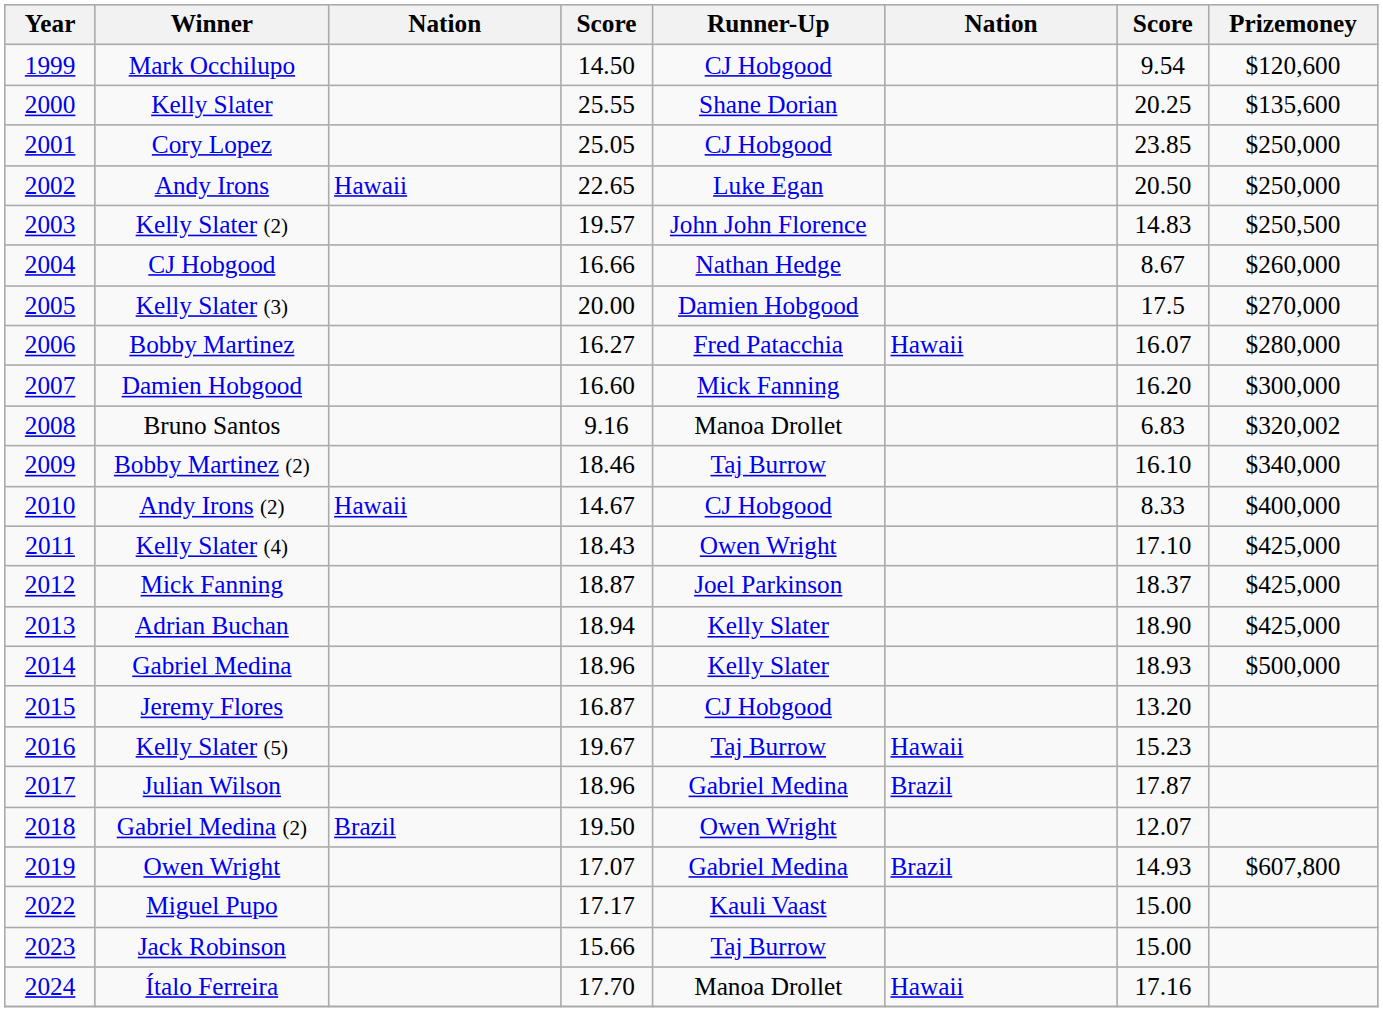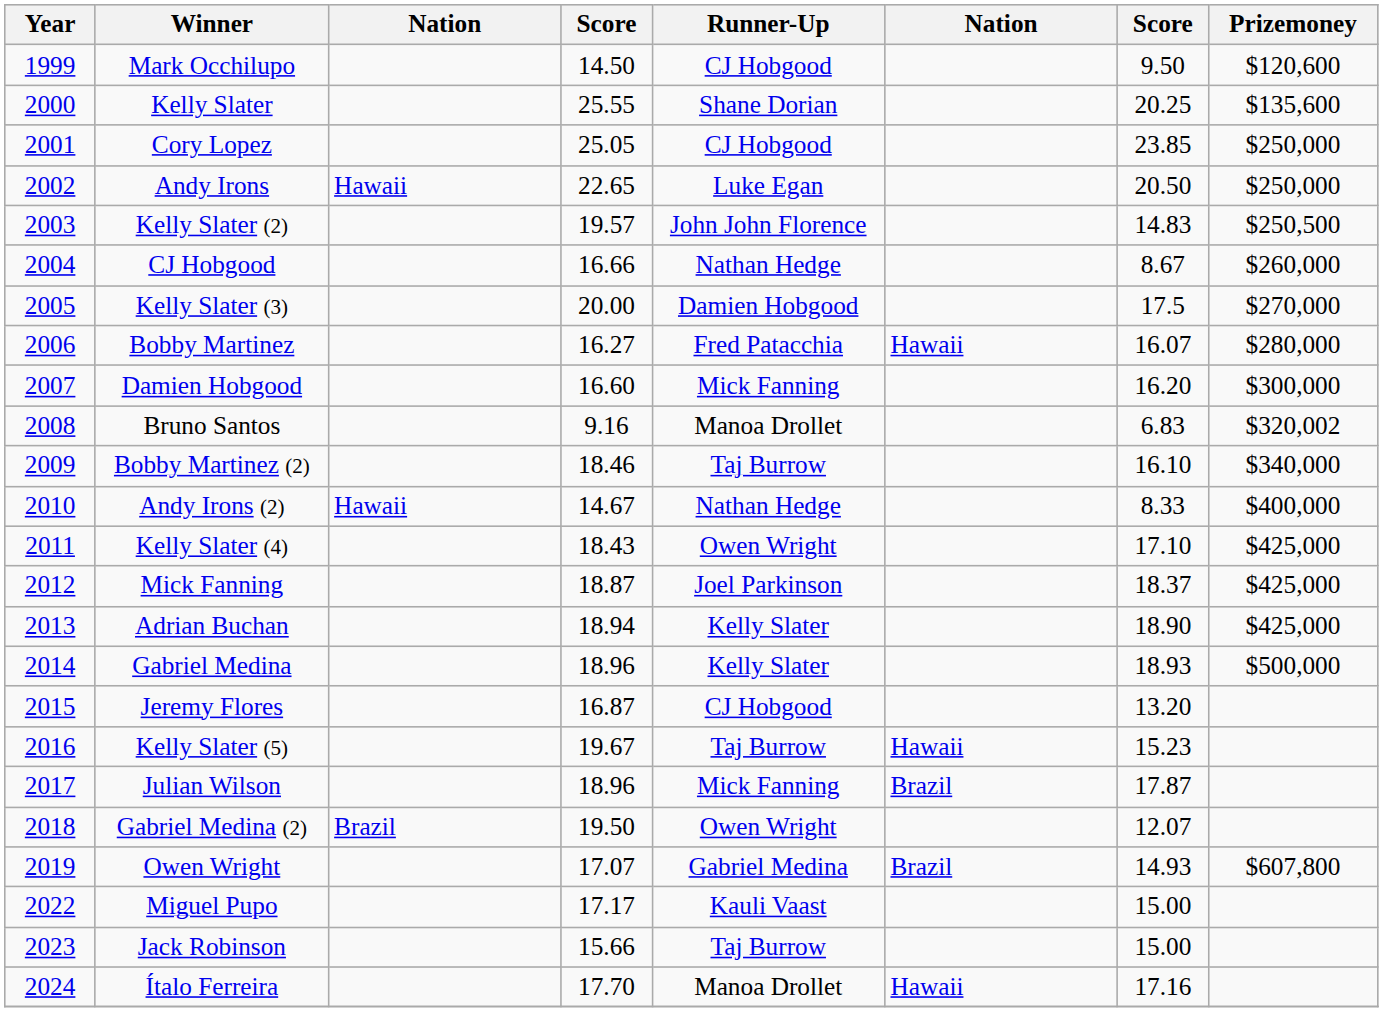 <table class="wikitable" border="1">
 <tr>
 <th width=50>Year</th>
 <th width=140>Winner</th>
 <th width=140>Nation</th>
 <th width=50>Score</th>
 <th width=140>Runner-Up</th>
 <th width=140>Nation</th>
 <th width=50>Score</th>
 <th width=100>Prizemoney</th>
 </tr>
 <tr>
 <td align=center><a href='#'>1999</a></td>
 <td align=center><a href='#'>Mark Occhilupo</a></td>
 <td></td>
 <td align=center>14.50</td>
 <td align=center><a href='#'>CJ Hobgood</a></td>
 <td></td>
-<td align=center>9.54</td>
+<td align=center>9.50</td>
 <td align=center>$120,600 </td>
 </tr>
 <tr>
 <td align=center><a href='#'>2000</a></td>
 <td align=center><a href='#'>Kelly Slater</a></td>
 <td></td>
 <td align=center>25.55</td>
 <td align=center><a href='#'>Shane Dorian</a></td>
 <td></td>
 <td align=center>20.25</td>
 <td align=center>$135,600 </td>
 </tr>
 <tr>
 <td align=center><a href='#'>2001</a></td>
 <td align=center><a href='#'>Cory Lopez</a></td>
 <td></td>
 <td align=center>25.05</td>
 <td align=center><a href='#'>CJ Hobgood</a></td>
 <td></td>
 <td align=center>23.85</td>
 <td align=center>$250,000 </td>
 </tr>
 <tr>
 <td align=center><a href='#'>2002</a></td>
 <td align=center><a href='#'>Andy Irons</a></td>
 <td> <a href='#'>Hawaii</a></td>
 <td align=center>22.65</td>
 <td align=center><a href='#'>Luke Egan</a></td>
 <td></td>
 <td align=center>20.50</td>
 <td align=center>$250,000 </td>
 </tr>
 <tr>
 <td align=center><a href='#'>2003</a></td>
 <td align=center><a href='#'>Kelly Slater</a> <small>(2)</small></td>
 <td></td>
 <td align=center>19.57</td>
 <td align=center><a href='#'>John John Florence</a></td>
 <td></td>
 <td align=center>14.83</td>
 <td align=center>$250,500 </td>
 </tr>
 <tr>
 <td align=center><a href='#'>2004</a></td>
 <td align=center><a href='#'>CJ Hobgood</a></td>
 <td></td>
 <td align=center>16.66</td>
 <td align=center><a href='#'>Nathan Hedge</a></td>
 <td></td>
 <td align=center>8.67</td>
 <td align=center>$260,000 </td>
 </tr>
 <tr>
 <td align=center><a href='#'>2005</a></td>
 <td align=center><a href='#'>Kelly Slater</a> <small>(3)</small></td>
 <td></td>
 <td align=center>20.00</td>
 <td align=center><a href='#'>Damien Hobgood</a></td>
 <td></td>
 <td align=center>17.5</td>
 <td align=center>$270,000 </td>
 </tr>
 <tr>
 <td align=center><a href='#'>2006</a></td>
 <td align=center><a href='#'>Bobby Martinez</a></td>
 <td></td>
 <td align=center>16.27</td>
 <td align=center><a href='#'>Fred Patacchia</a></td>
 <td> <a href='#'>Hawaii</a></td>
 <td align=center>16.07</td>
 <td align=center>$280,000 </td>
 </tr>
 <tr>
 <td align=center><a href='#'>2007</a></td>
 <td align=center><a href='#'>Damien Hobgood</a></td>
 <td></td>
 <td align=center>16.60</td>
 <td align=center><a href='#'>Mick Fanning</a></td>
 <td></td>
 <td align=center>16.20</td>
 <td align=center>$300,000 </td>
 </tr>
 <tr>
 <td align=center><a href='#'>2008</a></td>
 <td align=center>Bruno Santos</td>
 <td></td>
 <td align=center>9.16</td>
 <td align=center>Manoa Drollet</td>
 <td></td>
 <td align=center>6.83</td>
 <td align=center>$320,002 </td>
 </tr>
 <tr>
 <td align=center><a href='#'>2009</a></td>
 <td align=center><a href='#'>Bobby Martinez</a> <small>(2)</small></td>
 <td></td>
 <td align=center>18.46</td>
 <td align=center><a href='#'>Taj Burrow</a></td>
 <td></td>
 <td align=center>16.10</td>
 <td align=center>$340,000</td>
 </tr>
 <tr>
 <td align=center><a href='#'>2010</a></td>
 <td align=center><a href='#'>Andy Irons</a> <small>(2)</small></td>
 <td> <a href='#'>Hawaii</a></td>
 <td align=center>14.67</td>
-<td align=center><a href='#'>CJ Hobgood</a></td>
+<td align=center><a href='#'>Nathan Hedge</a></td>
 <td></td>
 <td align=center>8.33</td>
 <td align=center>$400,000 </td>
 </tr>
 <tr>
 <td align=center><a href='#'>2011</a></td>
 <td align=center><a href='#'>Kelly Slater</a> <small>(4)</small></td>
 <td></td>
 <td align=center>18.43</td>
 <td align=center><a href='#'>Owen Wright</a></td>
 <td></td>
 <td align=center>17.10 </td>
 <td align=center>$425,000 </td>
 </tr>
 <tr>
 <td align=center><a href='#'>2012</a></td>
 <td align=center><a href='#'>Mick Fanning</a></td>
 <td></td>
 <td align=center>18.87</td>
 <td align=center><a href='#'>Joel Parkinson</a></td>
 <td></td>
 <td align=center>18.37 </td>
 <td align=center>$425,000 </td>
 </tr>
 <tr>
 <td align=center><a href='#'>2013</a></td>
 <td align=center><a href='#'>Adrian Buchan</a></td>
 <td></td>
 <td align=center>18.94</td>
 <td align=center><a href='#'>Kelly Slater</a></td>
 <td></td>
 <td align=center>18.90 </td>
 <td align=center>$425,000</td>
 </tr>
 <tr>
 <td align=center><a href='#'>2014</a></td>
 <td align=center><a href='#'>Gabriel Medina</a></td>
 <td></td>
 <td align=center>18.96</td>
 <td align=center><a href='#'>Kelly Slater</a></td>
 <td></td>
 <td align=center>18.93 </td>
 <td align=center>$500,000 </td>
 </tr>
 <tr>
 <td align=center><a href='#'>2015</a></td>
 <td align=center><a href='#'>Jeremy Flores</a></td>
 <td></td>
 <td align=center>16.87</td>
 <td align=center><a href='#'>CJ Hobgood</a></td>
 <td></td>
 <td align=center>13.20</td>
 <td align=center></td>
 </tr>
 <tr>
 <td align=center><a href='#'>2016</a></td>
 <td align=center><a href='#'>Kelly Slater</a> <small>(5)</small></td>
 <td></td>
 <td align=center>19.67</td>
 <td align=center><a href='#'>Taj Burrow</a></td>
 <td> <a href='#'>Hawaii</a></td>
 <td align=center>15.23</td>
 <td align=center></td>
 </tr>
 <tr>
 <td align=center><a href='#'>2017</a></td>
 <td align=center><a href='#'>Julian Wilson</a></td>
 <td></td>
 <td align=center>18.96</td>
-<td align=center><a href='#'>Gabriel Medina</a></td>
+<td align=center><a href='#'>Mick Fanning</a></td>
 <td> <a href='#'>Brazil</a></td>
 <td align=center>17.87</td>
 <td align=center></td>
 </tr>
 <tr>
 <td align=center><a href='#'>2018</a></td>
 <td align=center><a href='#'>Gabriel Medina</a> <small>(2)</small></td>
 <td> <a href='#'>Brazil</a></td>
 <td align=center>19.50</td>
 <td align=center><a href='#'>Owen Wright</a></td>
 <td></td>
 <td align=center>12.07</td>
 <td></td>
 </tr>
 <tr>
 <td align=center><a href='#'>2019</a></td>
 <td align=center><a href='#'>Owen Wright</a></td>
 <td></td>
 <td align=center>17.07</td>
 <td align=center><a href='#'>Gabriel Medina</a></td>
 <td> <a href='#'>Brazil</a></td>
 <td align=center>14.93</td>
 <td align=center>$607,800</td>
 </tr>
 <tr>
 <td align=center><a href='#'>2022</a></td>
 <td align=center><a href='#'>Miguel Pupo</a></td>
 <td></td>
 <td align=center>17.17</td>
 <td align=center><a href='#'>Kauli Vaast</a></td>
 <td></td>
 <td align=center>15.00</td>
 <td align=center></td>
 </tr>
 <tr>
 <td align=center><a href='#'>2023</a></td>
 <td align=center><a href='#'>Jack Robinson</a></td>
 <td></td>
 <td align=center>15.66</td>
 <td align=center><a href='#'>Taj Burrow</a></td>
 <td></td>
 <td align=center>15.00</td>
 <td align=center></td>
 </tr>
 <tr>
 <td align=center><a href='#'>2024</a></td>
 <td align=center><a href='#'>Ítalo Ferreira</a></td>
 <td></td>
 <td align=center>17.70</td>
 <td align=center>Manoa Drollet</td>
 <td> <a href='#'>Hawaii</a></td>
 <td align=center>17.16</td>
 <td align=center></td>
 </tr>
 <tr>
 </tr>
 </table>
